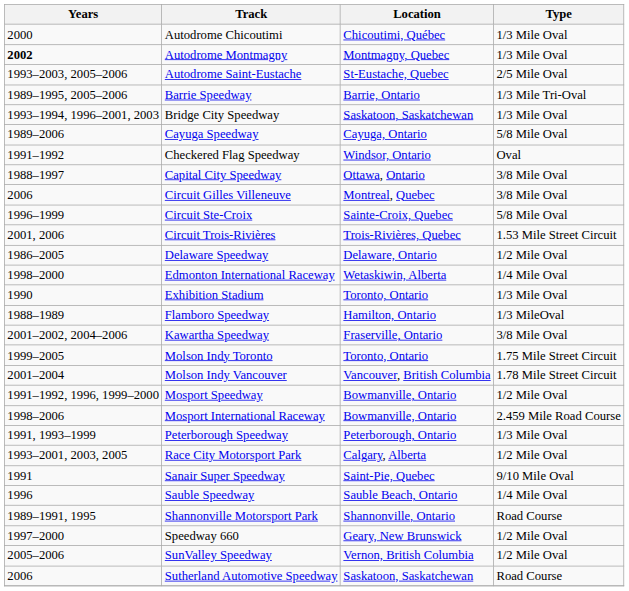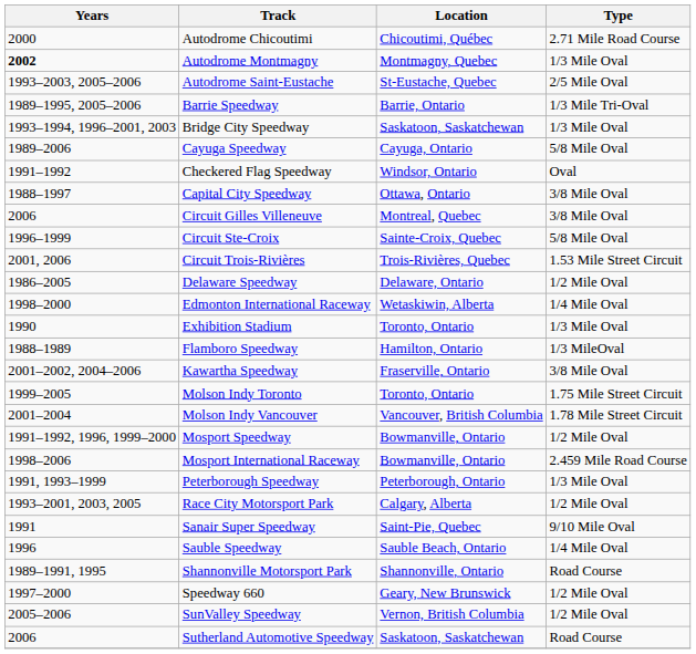 <table class="wikitable sortable">
 <tr>
 <th>Years</th>
 <th>Track</th>
 <th>Location</th>
 <th>Type</th>
 </tr>
 <tr>
 <td>2000</td>
 <td>Autodrome Chicoutimi</td>
 <td><a href='#'>Chicoutimi, Québec</a></td>
-<td>1/3 Mile Oval</td>
+<td>2.71 Mile Road Course</td>
 </tr>
 <tr>
 <td><strong>2002</strong></td>
 <td><a href='#'>Autodrome Montmagny</a></td>
 <td><a href='#'>Montmagny, Quebec</a></td>
 <td>1/3 Mile Oval</td>
 </tr>
 <tr>
 <td>1993–2003, 2005–2006</td>
 <td><a href='#'>Autodrome Saint-Eustache</a></td>
 <td><a href='#'>St-Eustache, Quebec</a></td>
 <td>2/5 Mile Oval</td>
 </tr>
 <tr>
 <td>1989–1995, 2005–2006</td>
 <td><a href='#'>Barrie Speedway</a></td>
 <td><a href='#'>Barrie, Ontario</a></td>
 <td>1/3 Mile Tri-Oval</td>
 </tr>
 <tr>
 <td>1993–1994, 1996–2001, 2003</td>
 <td>Bridge City Speedway</td>
 <td><a href='#'>Saskatoon, Saskatchewan</a></td>
 <td>1/3 Mile Oval</td>
 </tr>
 <tr>
 <td>1989–2006</td>
 <td><a href='#'>Cayuga Speedway</a></td>
 <td><a href='#'>Cayuga, Ontario</a></td>
 <td>5/8 Mile Oval</td>
 </tr>
 <tr>
 <td>1991–1992</td>
 <td>Checkered Flag Speedway</td>
 <td><a href='#'>Windsor, Ontario</a></td>
 <td>Oval</td>
 </tr>
 <tr>
 <td>1988–1997</td>
 <td><a href='#'>Capital City Speedway</a></td>
 <td><a href='#'>Ottawa</a>, <a href='#'>Ontario</a></td>
 <td>3/8 Mile Oval</td>
 </tr>
 <tr>
 <td>2006</td>
 <td><a href='#'>Circuit Gilles Villeneuve</a></td>
 <td><a href='#'>Montreal</a>, <a href='#'>Quebec</a></td>
 <td>3/8 Mile Oval</td>
 </tr>
 <tr>
 <td>1996–1999</td>
 <td><a href='#'>Circuit Ste-Croix</a></td>
 <td><a href='#'>Sainte-Croix, Quebec</a></td>
 <td>5/8 Mile Oval</td>
 </tr>
 <tr>
 <td>2001, 2006</td>
 <td><a href='#'>Circuit Trois-Rivières</a></td>
 <td><a href='#'>Trois-Rivières, Quebec</a></td>
 <td>1.53 Mile Street Circuit</td>
 </tr>
 <tr>
 <td>1986–2005</td>
 <td><a href='#'>Delaware Speedway</a></td>
 <td><a href='#'>Delaware, Ontario</a></td>
 <td>1/2 Mile Oval</td>
 </tr>
 <tr>
 <td>1998–2000</td>
 <td><a href='#'>Edmonton International Raceway</a></td>
 <td><a href='#'>Wetaskiwin, Alberta</a></td>
 <td>1/4 Mile Oval</td>
 </tr>
 <tr>
 <td>1990</td>
 <td><a href='#'>Exhibition Stadium</a></td>
 <td><a href='#'>Toronto, Ontario</a></td>
 <td>1/3 Mile Oval</td>
 </tr>
 <tr>
 <td>1988–1989</td>
 <td><a href='#'>Flamboro Speedway</a></td>
 <td><a href='#'>Hamilton, Ontario</a></td>
 <td>1/3 MileOval</td>
 </tr>
 <tr>
 <td>2001–2002, 2004–2006</td>
 <td><a href='#'>Kawartha Speedway</a></td>
 <td><a href='#'>Fraserville, Ontario</a></td>
 <td>3/8 Mile Oval</td>
 </tr>
 <tr>
 <td>1999–2005</td>
 <td><a href='#'>Molson Indy Toronto</a></td>
 <td><a href='#'>Toronto, Ontario</a></td>
 <td>1.75 Mile Street Circuit</td>
 </tr>
 <tr>
 <td>2001–2004</td>
 <td><a href='#'>Molson Indy Vancouver</a></td>
 <td><a href='#'>Vancouver</a>, <a href='#'>British Columbia</a></td>
 <td>1.78 Mile Street Circuit</td>
 </tr>
 <tr>
 <td>1991–1992, 1996, 1999–2000</td>
 <td><a href='#'>Mosport Speedway</a></td>
 <td><a href='#'>Bowmanville, Ontario</a></td>
 <td>1/2 Mile Oval</td>
 </tr>
 <tr>
 <td>1998–2006</td>
 <td><a href='#'>Mosport International Raceway</a></td>
 <td><a href='#'>Bowmanville, Ontario</a></td>
 <td>2.459 Mile Road Course</td>
 </tr>
 <tr>
 <td>1991, 1993–1999</td>
 <td><a href='#'>Peterborough Speedway</a></td>
 <td><a href='#'>Peterborough, Ontario</a></td>
 <td>1/3 Mile Oval</td>
 </tr>
 <tr>
 <td>1993–2001, 2003, 2005</td>
 <td><a href='#'>Race City Motorsport Park</a></td>
 <td><a href='#'>Calgary</a>, <a href='#'>Alberta</a></td>
 <td>1/2 Mile Oval</td>
 </tr>
 <tr>
 <td>1991</td>
 <td><a href='#'>Sanair Super Speedway</a></td>
 <td><a href='#'>Saint-Pie, Quebec</a></td>
 <td>9/10 Mile Oval</td>
 </tr>
 <tr>
 <td>1996</td>
 <td><a href='#'>Sauble Speedway</a></td>
 <td><a href='#'>Sauble Beach, Ontario</a></td>
 <td>1/4 Mile Oval</td>
 </tr>
 <tr>
 <td>1989–1991, 1995</td>
 <td><a href='#'>Shannonville Motorsport Park</a></td>
 <td><a href='#'>Shannonville, Ontario</a></td>
 <td>Road Course</td>
 </tr>
 <tr>
 <td>1997–2000</td>
 <td>Speedway 660</td>
 <td><a href='#'>Geary, New Brunswick</a></td>
 <td>1/2 Mile Oval</td>
 </tr>
 <tr>
 <td>2005–2006</td>
 <td><a href='#'>SunValley Speedway</a></td>
 <td><a href='#'>Vernon, British Columbia</a></td>
 <td>1/2 Mile Oval</td>
 </tr>
 <tr>
 <td>2006</td>
 <td><a href='#'>Sutherland Automotive Speedway</a></td>
 <td><a href='#'>Saskatoon, Saskatchewan</a></td>
 <td>Road Course</td>
 </tr>
 <tr>
 </tr>
 </table>
